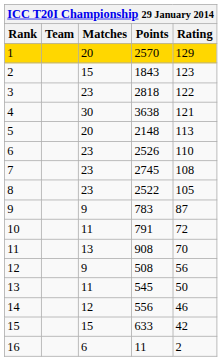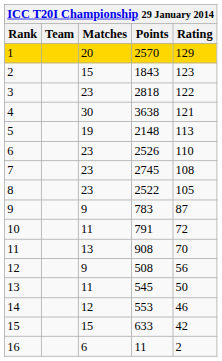 <table class="wikitable">
 <tr>
 <th colspan="5"><a href='#'>ICC T20I Championship</a> <small>29 January 2014</small></th>
 </tr>
 <tr>
 <th>Rank</th>
 <th>Team</th>
 <th>Matches</th>
 <th>Points</th>
 <th>Rating</th>
 </tr>
 <tr style="background:gold">
 <td>1</td>
 <td style="text-align:left"></td>
 <td>20</td>
 <td>2570</td>
 <td>129</td>
 </tr>
 <tr>
 <td>2</td>
 <td style="text-align:left"></td>
 <td>15</td>
 <td>1843</td>
 <td>123</td>
 </tr>
 <tr>
 <td>3</td>
 <td style="text-align:left"></td>
 <td>23</td>
 <td>2818</td>
 <td>122</td>
 </tr>
 <tr>
 <td>4</td>
 <td style="text-align:left"></td>
 <td>30</td>
 <td>3638</td>
 <td>121</td>
 </tr>
 <tr>
 <td>5</td>
 <td style="text-align:left"></td>
-<td>20</td>
+<td>19</td>
 <td>2148</td>
 <td>113</td>
 </tr>
 <tr>
 <td>6</td>
 <td style="text-align:left"></td>
 <td>23</td>
 <td>2526</td>
 <td>110</td>
 </tr>
 <tr>
 <td>7</td>
 <td style="text-align:left"></td>
 <td>23</td>
 <td>2745</td>
 <td>108</td>
 </tr>
 <tr>
 <td>8</td>
 <td style="text-align:left"></td>
 <td>23</td>
 <td>2522</td>
 <td>105</td>
 </tr>
 <tr>
 <td>9</td>
 <td style="text-align:left"></td>
 <td>9</td>
 <td>783</td>
 <td>87</td>
 </tr>
 <tr>
 <td>10</td>
 <td style="text-align:left"></td>
 <td>11</td>
 <td>791</td>
 <td>72</td>
 </tr>
 <tr>
 <td>11</td>
 <td style="text-align:left"></td>
 <td>13</td>
 <td>908</td>
 <td>70</td>
 </tr>
 <tr>
 <td>12</td>
 <td style="text-align:left"></td>
 <td>9</td>
 <td>508</td>
 <td>56</td>
 </tr>
 <tr>
 <td>13</td>
 <td style="text-align:left"></td>
 <td>11</td>
 <td>545</td>
 <td>50</td>
 </tr>
 <tr>
 <td>14</td>
 <td style="text-align:left"></td>
 <td>12</td>
-<td>556</td>
+<td>553</td>
 <td>46</td>
 </tr>
 <tr>
 <td>15</td>
 <td style="text-align:left"></td>
 <td>15</td>
 <td>633</td>
 <td>42</td>
 </tr>
 <tr>
 <td>16</td>
 <td style="text-align:left"></td>
 <td>6</td>
 <td>11</td>
 <td>2</td>
 </tr>
 </table>
